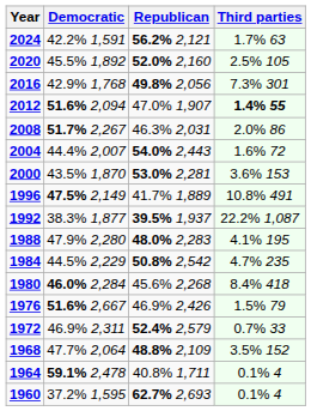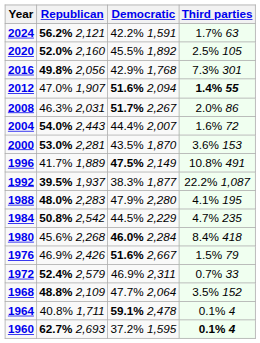 <table class="wikitable" style="float:right; font-size:95%;">
 <tr bgcolor=lightgrey>
 <th>Year</th>
+<th><a href='#'>Republican</a></th>
 <th><a href='#'>Democratic</a></th>
-<th><a href='#'>Republican</a></th>
 <th><a href='#'>Third parties</a></th>
 </tr>
 <tr>
 <td style="text-align:center;" ><strong><a href='#'>2024</a></strong></td>
+<td style="text-align:center;" ><strong>56.2%</strong> <em>2,121</em></td>
 <td style="text-align:center;" >42.2% <em>1,591</em></td>
-<td style="text-align:center;" ><strong>56.2%</strong> <em>2,121</em></td>
 <td style="text-align:center; background:honeyDew;">1.7% <em>63</em></td>
 </tr>
 <tr>
 <td style="text-align:center;" ><strong><a href='#'>2020</a></strong></td>
+<td style="text-align:center;" ><strong>52.0%</strong> <em>2,160</em></td>
 <td style="text-align:center;" >45.5% <em>1,892</em></td>
-<td style="text-align:center;" ><strong>52.0%</strong> <em>2,160</em></td>
 <td style="text-align:center; background:honeyDew;">2.5% <em>105</em></td>
 </tr>
 <tr>
 <td style="text-align:center;" ><strong><a href='#'>2016</a></strong></td>
+<td style="text-align:center;" ><strong>49.8%</strong> <em>2,056</em></td>
 <td style="text-align:center;" >42.9% <em>1,768</em></td>
-<td style="text-align:center;" ><strong>49.8%</strong> <em>2,056</em></td>
 <td style="text-align:center; background:honeyDew;">7.3% <em>301</em></td>
 </tr>
 <tr>
 <td style="text-align:center;" ><strong><a href='#'>2012</a></strong></td>
+<td style="text-align:center;" >47.0% <em>1,907</em></td>
 <td style="text-align:center;" ><strong>51.6%</strong> <em>2,094</em></td>
-<td style="text-align:center;" >47.0% <em>1,907</em></td>
 <td style="text-align:center; background:honeyDew;"><strong>1.4% <em>55</em></strong></td>
 </tr>
 <tr>
 <td style="text-align:center;" ><strong><a href='#'>2008</a></strong></td>
+<td style="text-align:center;" >46.3% <em>2,031</em></td>
 <td style="text-align:center;" ><strong>51.7%</strong> <em>2,267</em></td>
-<td style="text-align:center;" >46.3% <em>2,031</em></td>
 <td style="text-align:center; background:honeyDew;">2.0% <em>86</em></td>
 </tr>
 <tr>
 <td style="text-align:center;" ><strong><a href='#'>2004</a></strong></td>
+<td style="text-align:center;" ><strong>54.0%</strong> <em>2,443</em></td>
 <td style="text-align:center;" >44.4% <em>2,007</em></td>
-<td style="text-align:center;" ><strong>54.0%</strong> <em>2,443</em></td>
 <td style="text-align:center; background:honeyDew;">1.6% <em>72</em></td>
 </tr>
 <tr>
 <td style="text-align:center;" ><strong><a href='#'>2000</a></strong></td>
+<td style="text-align:center;" ><strong>53.0%</strong> <em>2,281</em></td>
 <td style="text-align:center;" >43.5% <em>1,870</em></td>
-<td style="text-align:center;" ><strong>53.0%</strong> <em>2,281</em></td>
 <td style="text-align:center; background:honeyDew;">3.6% <em>153</em></td>
 </tr>
 <tr>
 <td style="text-align:center;" ><strong><a href='#'>1996</a></strong></td>
+<td style="text-align:center;" >41.7% <em>1,889</em></td>
 <td style="text-align:center;" ><strong>47.5%</strong> <em>2,149</em></td>
-<td style="text-align:center;" >41.7% <em>1,889</em></td>
 <td style="text-align:center; background:honeyDew;">10.8% <em>491</em></td>
 </tr>
 <tr>
 <td style="text-align:center;" ><strong><a href='#'>1992</a></strong></td>
+<td style="text-align:center;" ><strong>39.5%</strong> <em>1,937</em></td>
 <td style="text-align:center;" >38.3% <em>1,877</em></td>
-<td style="text-align:center;" ><strong>39.5%</strong> <em>1,937</em></td>
 <td style="text-align:center; background:honeyDew;">22.2% <em>1,087</em></td>
 </tr>
 <tr>
 <td style="text-align:center;" ><strong><a href='#'>1988</a></strong></td>
+<td style="text-align:center;" ><strong>48.0%</strong> <em>2,283</em></td>
 <td style="text-align:center;" >47.9% <em>2,280</em></td>
-<td style="text-align:center;" ><strong>48.0%</strong> <em>2,283</em></td>
 <td style="text-align:center; background:honeyDew;">4.1% <em>195</em></td>
 </tr>
 <tr>
 <td style="text-align:center;" ><strong><a href='#'>1984</a></strong></td>
+<td style="text-align:center;" ><strong>50.8%</strong> <em>2,542</em></td>
 <td style="text-align:center;" >44.5% <em>2,229</em></td>
-<td style="text-align:center;" ><strong>50.8%</strong> <em>2,542</em></td>
 <td style="text-align:center; background:honeyDew;">4.7% <em>235</em></td>
 </tr>
 <tr>
 <td style="text-align:center;" ><strong><a href='#'>1980</a></strong></td>
+<td style="text-align:center;" >45.6% <em>2,268</em></td>
 <td style="text-align:center;" ><strong>46.0%</strong> <em>2,284</em></td>
-<td style="text-align:center;" >45.6% <em>2,268</em></td>
 <td style="text-align:center; background:honeyDew;">8.4% <em>418</em></td>
 </tr>
 <tr>
 <td style="text-align:center;" ><strong><a href='#'>1976</a></strong></td>
+<td style="text-align:center;" >46.9% <em>2,426</em></td>
 <td style="text-align:center;" ><strong>51.6%</strong> <em>2,667</em></td>
-<td style="text-align:center;" >46.9% <em>2,426</em></td>
 <td style="text-align:center; background:honeyDew;">1.5% <em>79</em></td>
 </tr>
 <tr>
 <td style="text-align:center;" ><strong><a href='#'>1972</a></strong></td>
+<td style="text-align:center;" ><strong>52.4%</strong> <em>2,579</em></td>
 <td style="text-align:center;" >46.9% <em>2,311</em></td>
-<td style="text-align:center;" ><strong>52.4%</strong> <em>2,579</em></td>
 <td style="text-align:center; background:honeyDew;">0.7% <em>33</em></td>
 </tr>
 <tr>
 <td style="text-align:center;" ><strong><a href='#'>1968</a></strong></td>
+<td style="text-align:center;" ><strong>48.8%</strong> <em>2,109</em></td>
 <td style="text-align:center;" >47.7% <em>2,064</em></td>
-<td style="text-align:center;" ><strong>48.8%</strong> <em>2,109</em></td>
 <td style="text-align:center; background:honeyDew;">3.5% <em>152</em></td>
 </tr>
 <tr>
 <td style="text-align:center;" ><strong><a href='#'>1964</a></strong></td>
+<td style="text-align:center;" >40.8% <em>1,711</em></td>
 <td style="text-align:center;" ><strong>59.1%</strong> <em>2,478</em></td>
-<td style="text-align:center;" >40.8% <em>1,711</em></td>
 <td style="text-align:center; background:honeyDew;">0.1% <em>4</em></td>
 </tr>
 <tr>
 <td style="text-align:center;" ><strong><a href='#'>1960</a></strong></td>
+<td style="text-align:center;" ><strong>62.7%</strong> <em>2,693</em></td>
 <td style="text-align:center;" >37.2% <em>1,595</em></td>
-<td style="text-align:center;" ><strong>62.7%</strong> <em>2,693</em></td>
-<td style="text-align:center; background:honeyDew;">0.1% <em>4</em></td>
+<td style="text-align:center; background:honeyDew;"><strong>0.1% <em>4</em></strong></td>
 </tr>
 </table>
